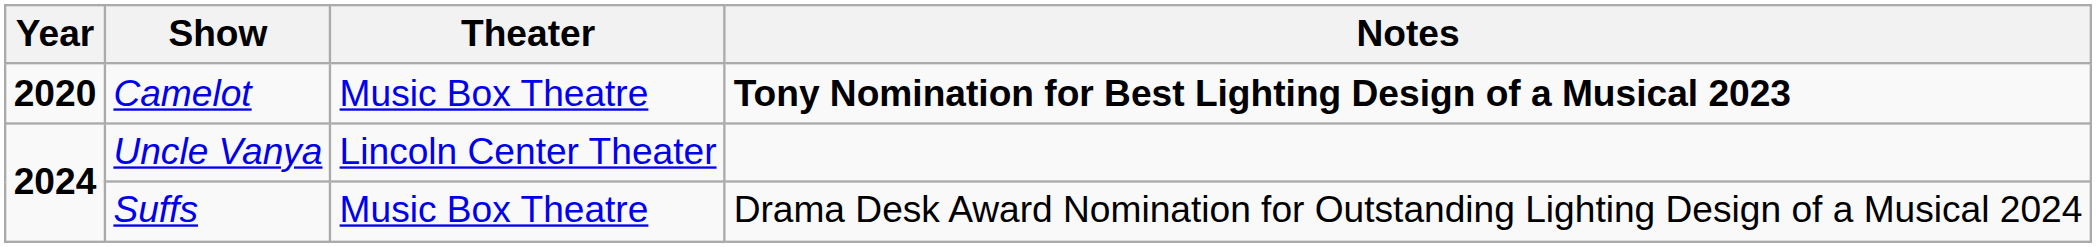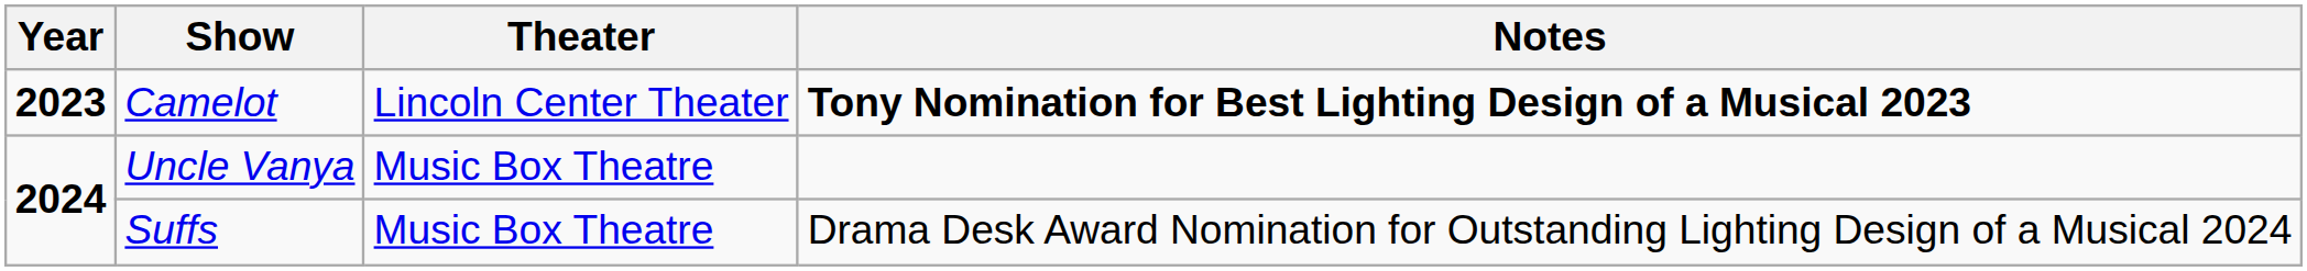 <table class="wikitable">
 <tr>
 <th>Year</th>
 <th>Show</th>
 <th>Theater</th>
 <th>Notes</th>
 </tr>
 <tr>
-<td rowspan="1"><strong>2020</strong></td>
+<td rowspan="1"><strong>2023</strong></td>
 <td><em><a href='#'>Camelot</a></em></td>
-<td><a href='#'>Music Box Theatre</a></td>
+<td><a href='#'>Lincoln Center Theater</a></td>
 <td><strong>Tony Nomination for Best Lighting Design of a Musical 2023</strong></td>
 </tr>
 <tr>
 <td rowspan="2"><strong>2024</strong></td>
 <td><em><a href='#'>Uncle Vanya</a></em></td>
-<td><a href='#'>Lincoln Center Theater</a></td>
+<td><a href='#'>Music Box Theatre</a></td>
 <td blank></td>
 </tr>
 <tr>
 <td><em><a href='#'>Suffs</a></em></td>
 <td><a href='#'>Music Box Theatre</a></td>
 <td>Drama Desk Award Nomination for Outstanding Lighting Design of a Musical 2024</td>
 </tr>
 </table>
